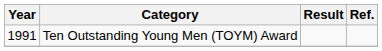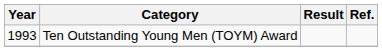 <table class="wikitable plainrowheaders sortable">
 <tr>
 <th>Year</th>
 <th>Category</th>
 <th>Result</th>
 <th>Ref.</th>
 </tr>
 <tr>
-<td>1991</td>
+<td>1993</td>
 <td>Ten Outstanding Young Men (TOYM) Award</td>
 <td></td>
 <td></td>
 </tr>
 <tr>
 </tr>
 </table>
